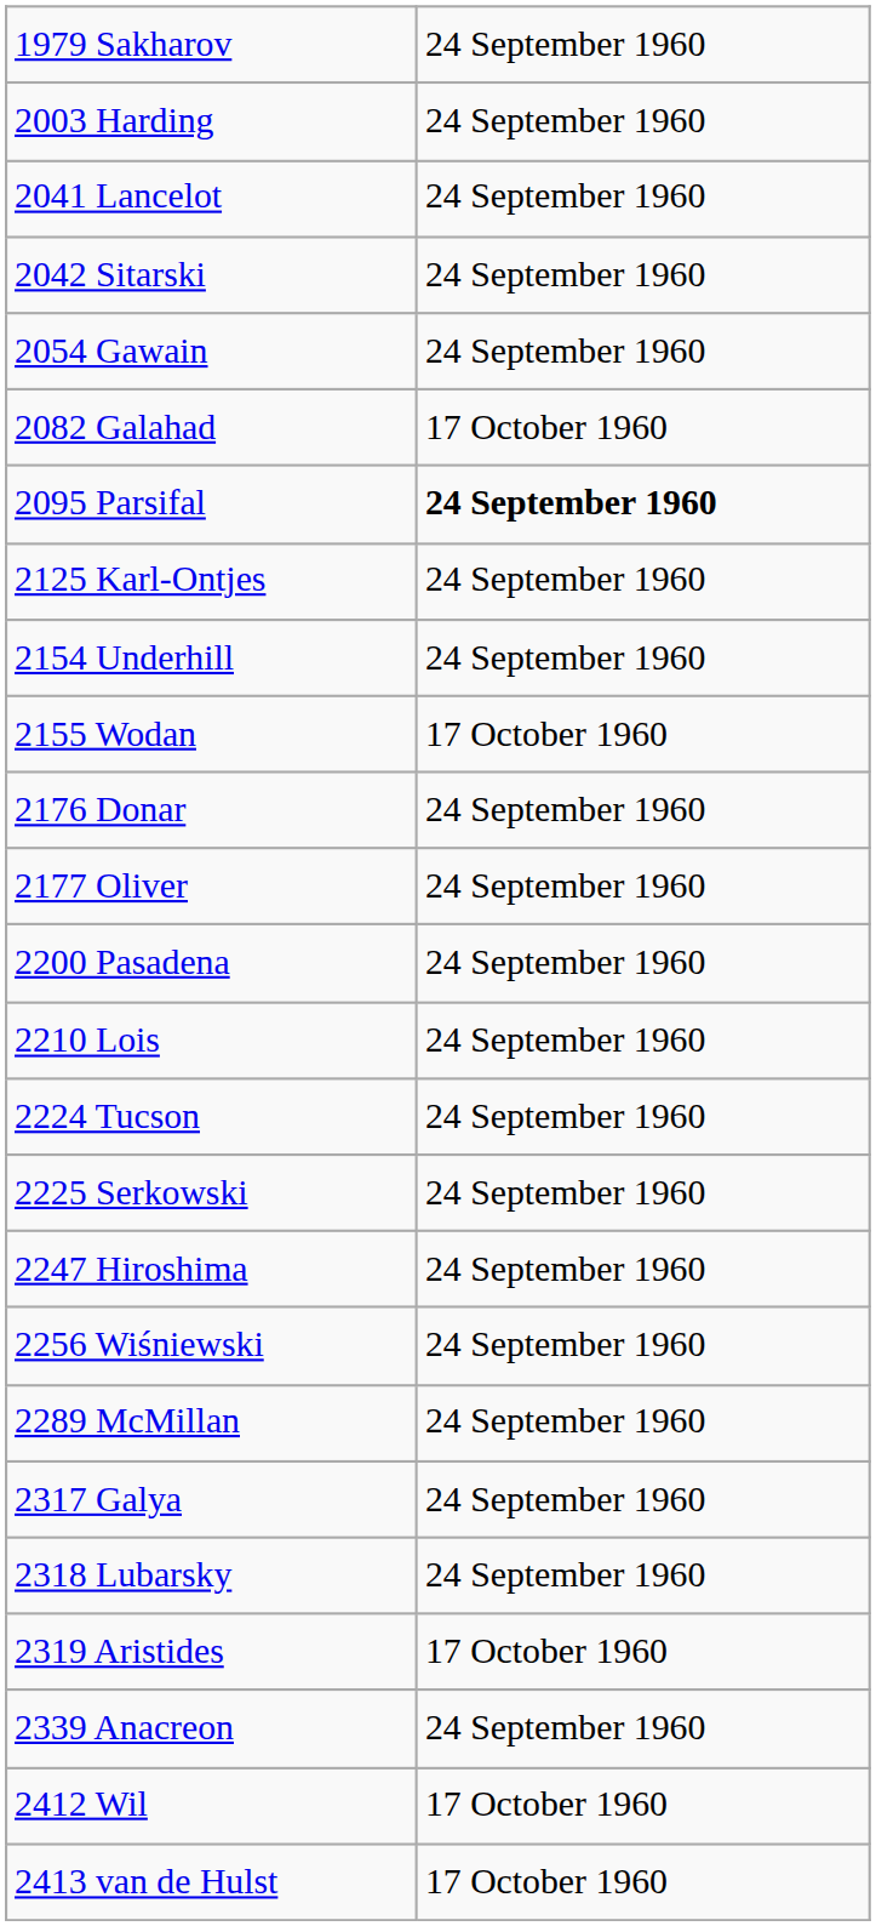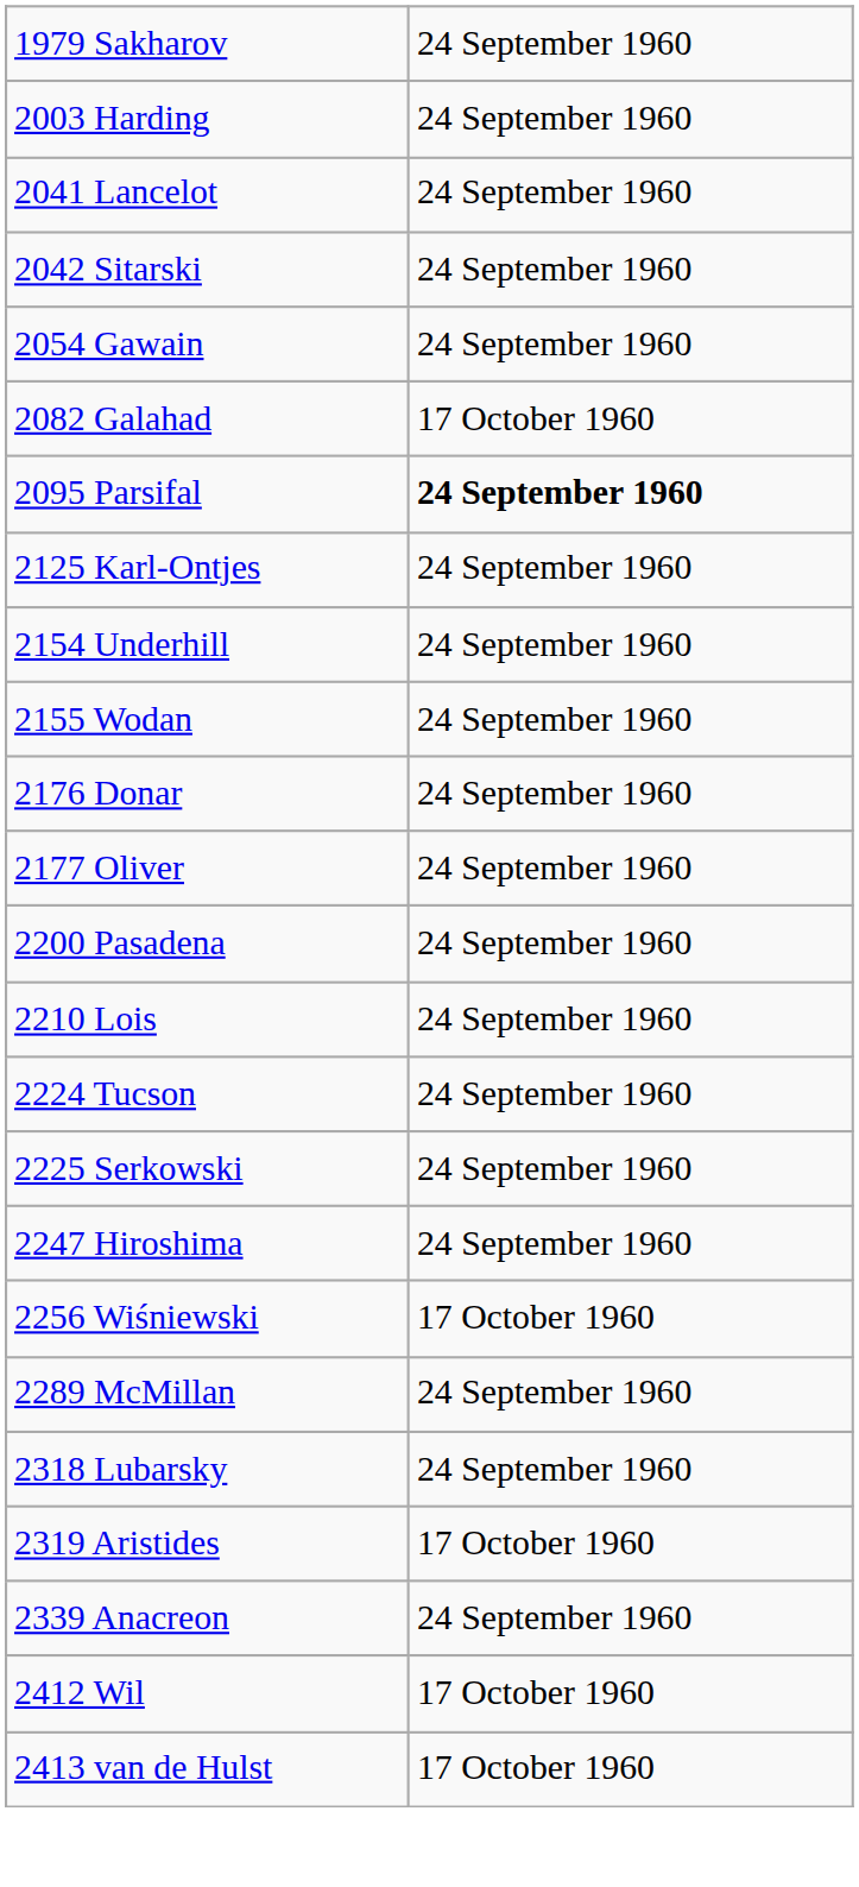 <table class="wikitable" style="font-size: 89%; float: left; width: 24em; margin-right: 1em; line-height: 1.65em">
 <tr>
 <td><a href='#'>1979 Sakharov</a></td>
 <td>24 September 1960</td>
 </tr>
 <tr>
 <td><a href='#'>2003 Harding</a></td>
 <td>24 September 1960</td>
 </tr>
 <tr>
 <td><a href='#'>2041 Lancelot</a></td>
 <td>24 September 1960</td>
 </tr>
 <tr>
 <td><a href='#'>2042 Sitarski</a></td>
 <td>24 September 1960</td>
 </tr>
 <tr>
 <td><a href='#'>2054 Gawain</a></td>
 <td>24 September 1960</td>
 </tr>
 <tr>
 <td><a href='#'>2082 Galahad</a></td>
 <td>17 October 1960</td>
 </tr>
 <tr>
 <td><a href='#'>2095 Parsifal</a></td>
 <td><strong>24 September 1960</strong></td>
 </tr>
 <tr>
 <td><a href='#'>2125 Karl-Ontjes</a></td>
 <td>24 September 1960</td>
 </tr>
 <tr>
 <td><a href='#'>2154 Underhill</a></td>
 <td>24 September 1960</td>
 </tr>
 <tr>
 <td><a href='#'>2155 Wodan</a></td>
-<td>17 October 1960</td>
+<td>24 September 1960</td>
 </tr>
 <tr>
 <td><a href='#'>2176 Donar</a></td>
 <td>24 September 1960</td>
 </tr>
 <tr>
 <td><a href='#'>2177 Oliver</a></td>
 <td>24 September 1960</td>
 </tr>
 <tr>
 <td><a href='#'>2200 Pasadena</a></td>
 <td>24 September 1960</td>
 </tr>
 <tr>
 <td><a href='#'>2210 Lois</a></td>
 <td>24 September 1960</td>
 </tr>
 <tr>
 <td><a href='#'>2224 Tucson</a></td>
 <td>24 September 1960</td>
 </tr>
 <tr>
 <td><a href='#'>2225 Serkowski</a></td>
 <td>24 September 1960</td>
 </tr>
 <tr>
 <td><a href='#'>2247 Hiroshima</a></td>
 <td>24 September 1960</td>
 </tr>
 <tr>
 <td><a href='#'>2256 Wiśniewski</a></td>
-<td>24 September 1960</td>
+<td>17 October 1960</td>
 </tr>
 <tr>
 <td><a href='#'>2289 McMillan</a></td>
-<td>24 September 1960</td>
-</tr>
-<tr>
-<td><a href='#'>2317 Galya</a></td>
 <td>24 September 1960</td>
 </tr>
 <tr>
 <td><a href='#'>2318 Lubarsky</a></td>
 <td>24 September 1960</td>
 </tr>
 <tr>
 <td><a href='#'>2319 Aristides</a></td>
 <td>17 October 1960</td>
 </tr>
 <tr>
 <td><a href='#'>2339 Anacreon</a></td>
 <td>24 September 1960</td>
 </tr>
 <tr>
 <td><a href='#'>2412 Wil</a></td>
 <td>17 October 1960</td>
 </tr>
 <tr>
 <td><a href='#'>2413 van de Hulst</a></td>
 <td>17 October 1960</td>
 </tr>
 </table>
